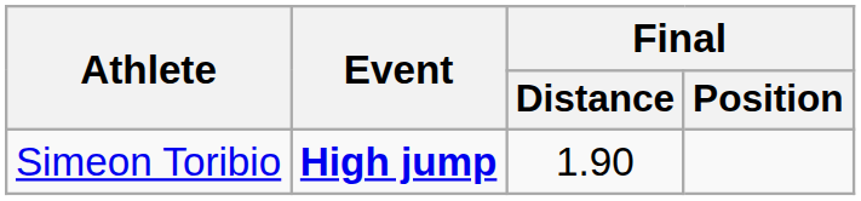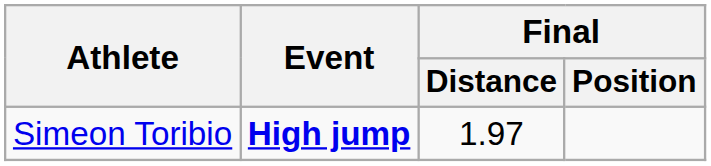 <table class=wikitable style="font-size:90%">
 <tr>
 <th rowspan="2">Athlete</th>
 <th rowspan="2">Event</th>
 <th colspan="2">Final</th>
 </tr>
 <tr style="font-size:95%">
 <th>Distance</th>
 <th>Position</th>
 </tr>
 <tr align=center>
 <td align=left><a href='#'>Simeon Toribio</a></td>
 <td align=left><strong><a href='#'>High jump</a></strong></td>
-<td>1.90</td>
+<td>1.97</td>
 <td></td>
 </tr>
 </table>
